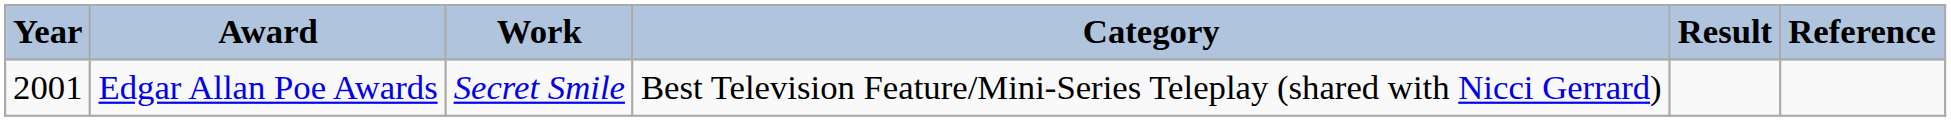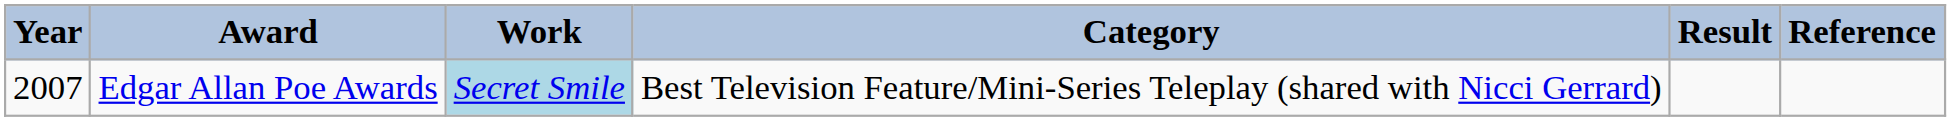 <table class="wikitable" style="font-size:100%">
 <tr style="text-align:center;">
 <th style="background:#B0C4DE;">Year</th>
 <th style="background:#B0C4DE;">Award</th>
 <th style="background:#B0C4DE;">Work</th>
 <th style="background:#B0C4DE;">Category</th>
 <th style="background:#B0C4DE;">Result</th>
 <th style="background:#B0C4DE;">Reference</th>
 </tr>
 <tr>
-<td>2001</td>
+<td>2007</td>
 <td><a href='#'>Edgar Allan Poe Awards</a></td>
-<td><em><a href='#'>Secret Smile</a></em></td>
+<td style="background: lightblue;"><em><a href='#'>Secret Smile</a></em></td>
 <td>Best Television Feature/Mini-Series Teleplay (shared with <a href='#'>Nicci Gerrard</a>)</td>
 <td></td>
 <td></td>
 </tr>
 </table>
